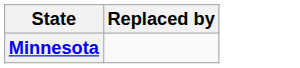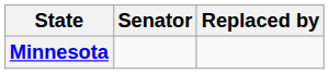 <table class="wikitable sortable plainrowheaders">
 <tr>
 <th scope="col">State</th>
+<th scope="col">Senator</th>
 <th scope="col">Replaced by</th>
 </tr>
 <tr>
 <th><a href='#'>Minnesota</a></th>
 <td></td>
+<td></td>
 </tr>
 </table>
